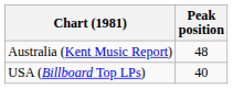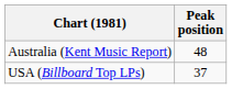 <table class="wikitable">
 <tr>
 <th>Chart (1981)</th>
 <th>Peak<br>position</th>
 </tr>
 <tr>
 <td>Australia (<a href='#'>Kent Music Report</a>)</td>
 <td style="text-align:center;">48</td>
 </tr>
 <tr>
 <td>USA (<a href='#'><em>Billboard</em> Top LPs</a>)</td>
-<td align="center">40</td>
+<td align="center">37</td>
 </tr>
 </table>
